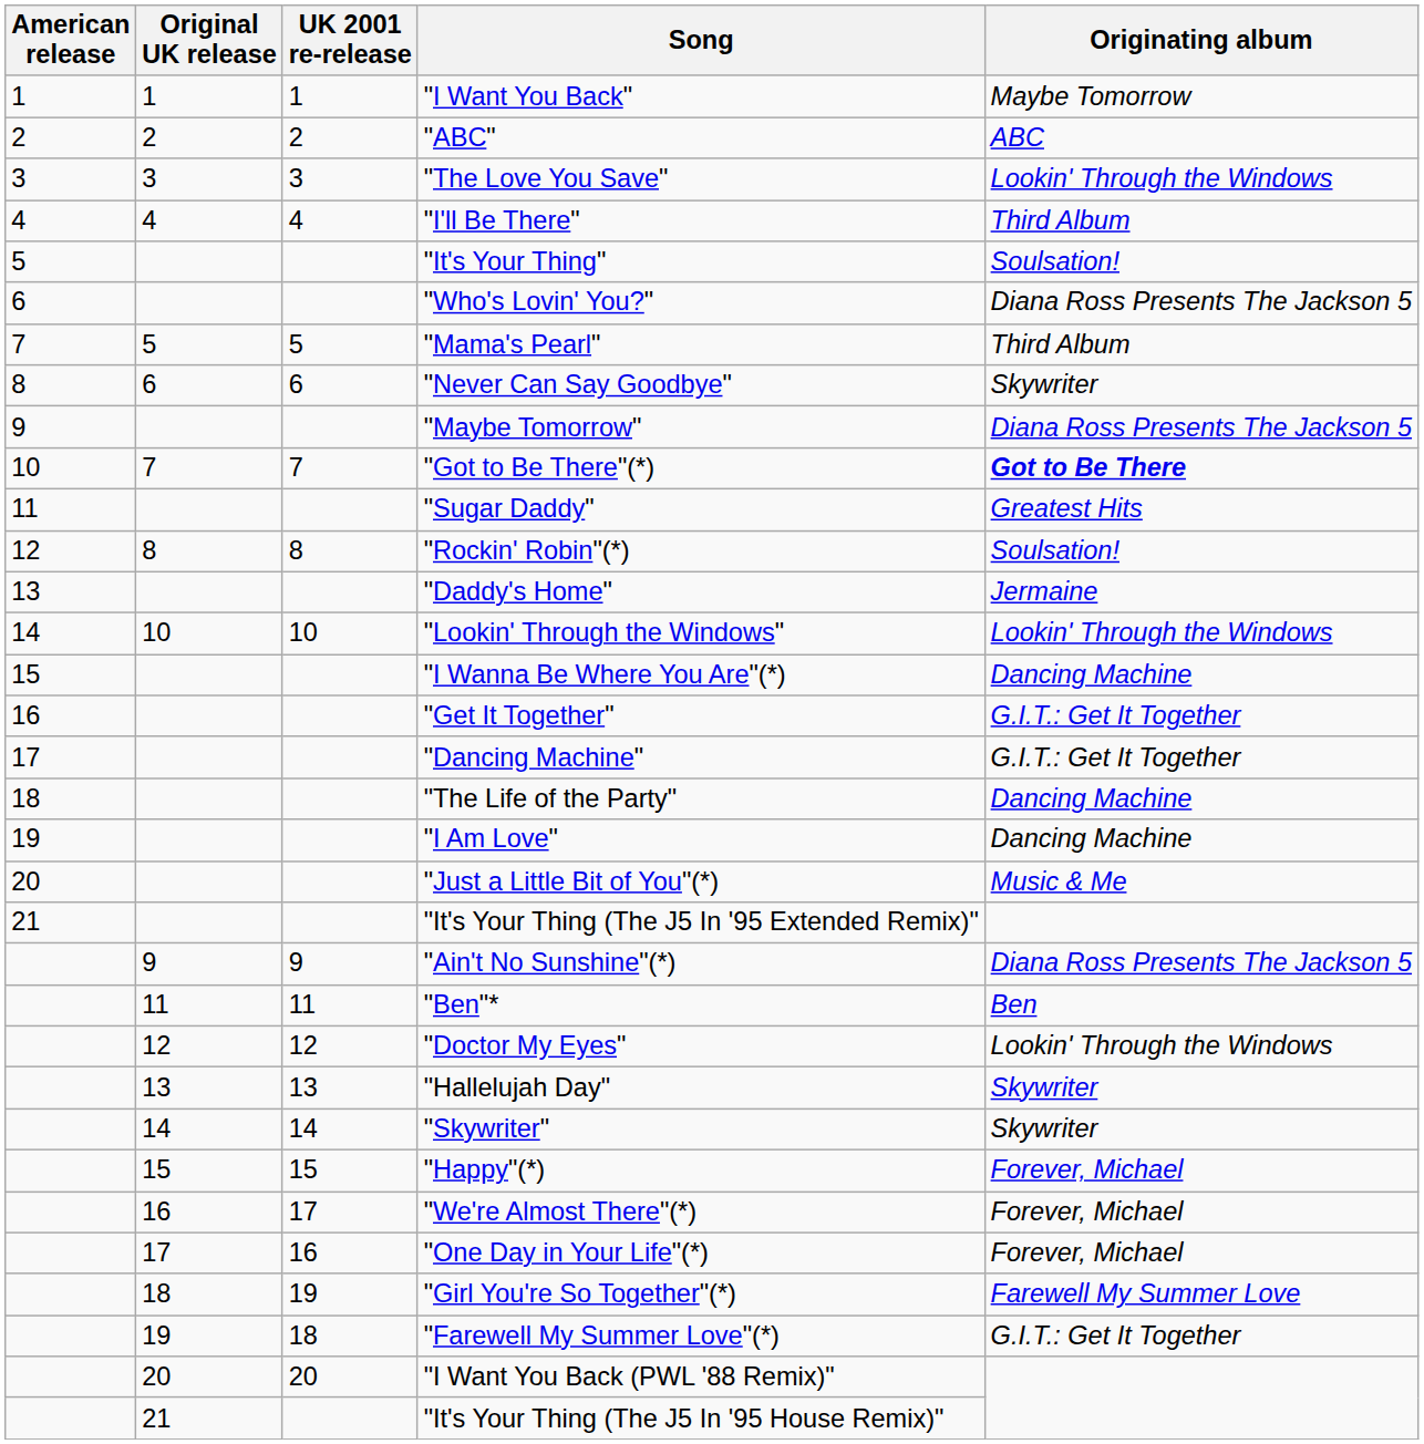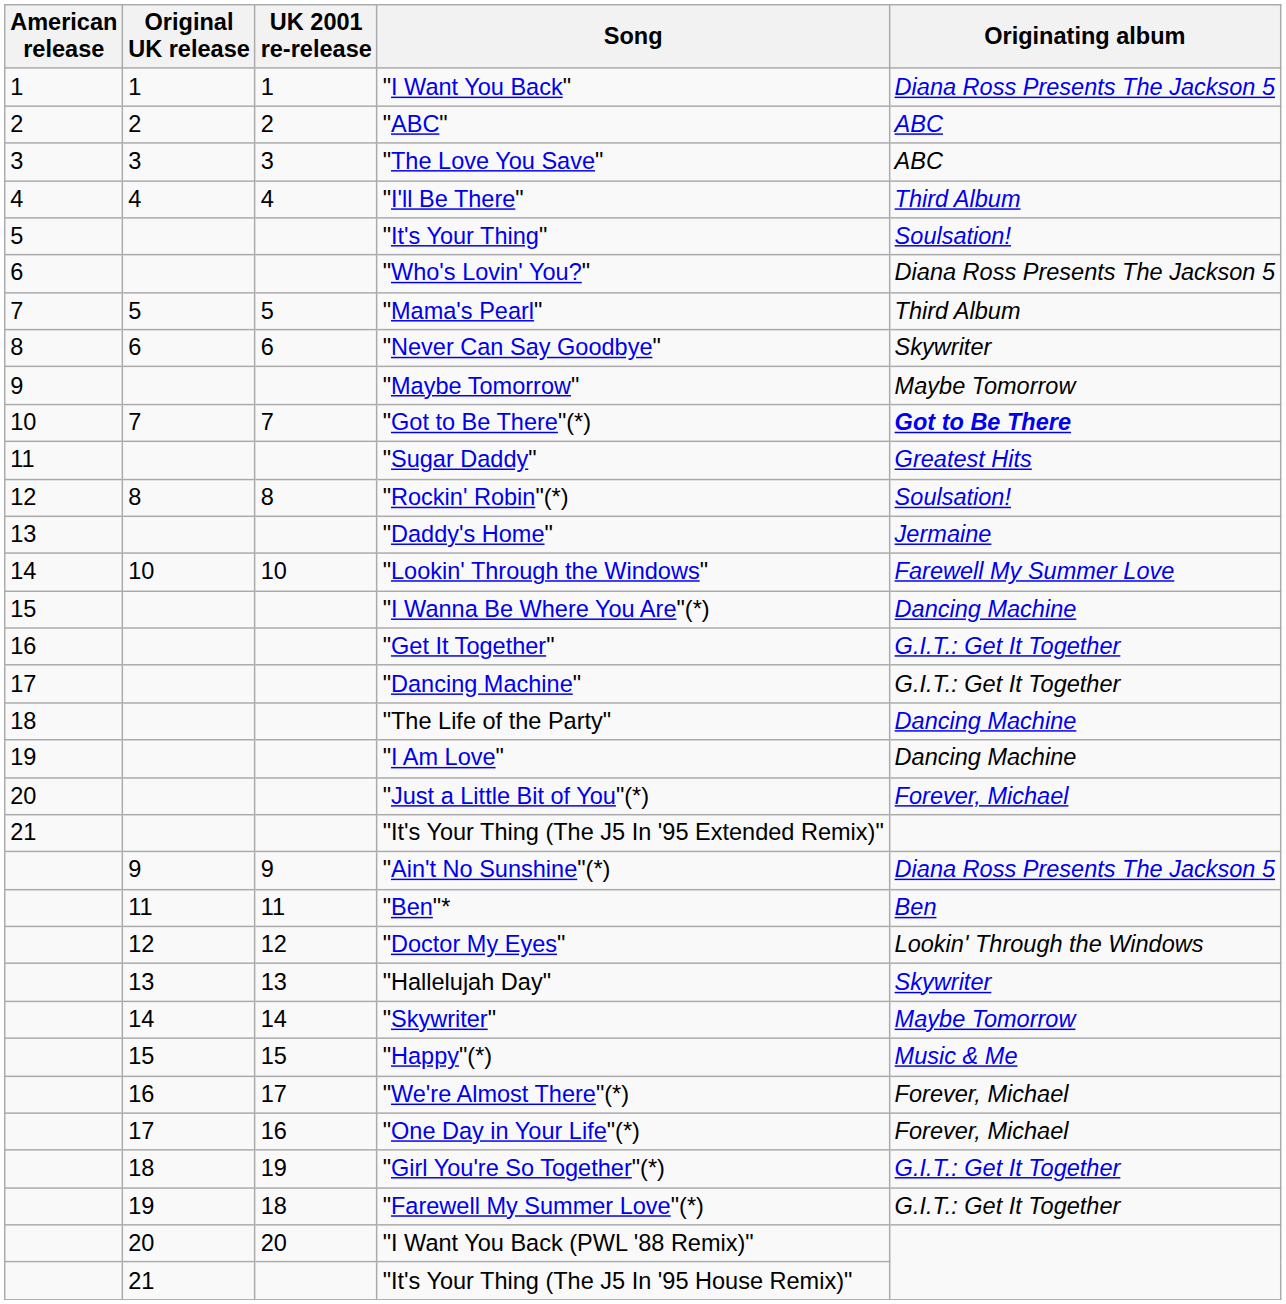 <table class="wikitable sortable">
 <tr>
 <th>American<br>release<br></th>
 <th>Original<br>UK release<br></th>
 <th>UK 2001<br>re-release<br></th>
 <th>Song</th>
 <th>Originating album</th>
 </tr>
 <tr>
 <td>1</td>
 <td>1</td>
 <td>1</td>
 <td>"<a href='#'>I Want You Back</a>"</td>
-<td><em>Maybe Tomorrow</em></td>
+<td><em><a href='#'>Diana Ross Presents The Jackson 5</a></em></td>
 </tr>
 <tr>
 <td>2</td>
 <td>2</td>
 <td>2</td>
 <td>"<a href='#'>ABC</a>"</td>
 <td><em><a href='#'>ABC</a></em></td>
 </tr>
 <tr>
 <td>3</td>
 <td>3</td>
 <td>3</td>
 <td>"<a href='#'>The Love You Save</a>"</td>
-<td><em><a href='#'>Lookin' Through the Windows</a></em></td>
+<td><em>ABC</em></td>
 </tr>
 <tr>
 <td>4</td>
 <td>4</td>
 <td>4</td>
 <td>"<a href='#'>I'll Be There</a>"</td>
 <td><em><a href='#'>Third Album</a></em></td>
 </tr>
 <tr>
 <td>5</td>
 <td></td>
 <td></td>
 <td>"<a href='#'>It's Your Thing</a>"</td>
 <td><em><a href='#'>Soulsation!</a></em></td>
 </tr>
 <tr>
 <td>6</td>
 <td></td>
 <td></td>
 <td>"<a href='#'>Who's Lovin' You?</a>"</td>
 <td><em>Diana Ross Presents The Jackson 5</em></td>
 </tr>
 <tr>
 <td>7</td>
 <td>5</td>
 <td>5</td>
 <td>"<a href='#'>Mama's Pearl</a>"</td>
 <td><em>Third Album</em></td>
 </tr>
 <tr>
 <td>8</td>
 <td>6</td>
 <td>6</td>
 <td>"<a href='#'>Never Can Say Goodbye</a>"</td>
 <td><em>Skywriter</em></td>
 </tr>
 <tr>
 <td>9</td>
 <td></td>
 <td></td>
 <td>"<a href='#'>Maybe Tomorrow</a>"</td>
-<td><em><a href='#'>Diana Ross Presents The Jackson 5</a></em></td>
+<td><em>Maybe Tomorrow</em></td>
 </tr>
 <tr>
 <td>10</td>
 <td>7</td>
 <td>7</td>
 <td>"<a href='#'>Got to Be There</a>"(*)</td>
 <td><strong><em><a href='#'>Got to Be There</a></em></strong></td>
 </tr>
 <tr>
 <td>11</td>
 <td></td>
 <td></td>
 <td>"<a href='#'>Sugar Daddy</a>"</td>
 <td><em><a href='#'>Greatest Hits</a></em></td>
 </tr>
 <tr>
 <td>12</td>
 <td>8</td>
 <td>8</td>
 <td>"<a href='#'>Rockin' Robin</a>"(*)</td>
 <td><em><a href='#'>Soulsation!</a></em></td>
 </tr>
 <tr>
 <td>13</td>
 <td></td>
 <td></td>
 <td>"<a href='#'>Daddy's Home</a>"</td>
 <td><em><a href='#'>Jermaine</a></em></td>
 </tr>
 <tr>
 <td>14</td>
 <td>10</td>
 <td>10</td>
 <td>"<a href='#'>Lookin' Through the Windows</a>"</td>
-<td><em><a href='#'>Lookin' Through the Windows</a></em></td>
+<td><em><a href='#'>Farewell My Summer Love</a></em></td>
 </tr>
 <tr>
 <td>15</td>
 <td></td>
 <td></td>
 <td>"<a href='#'>I Wanna Be Where You Are</a>"(*)</td>
 <td><em><a href='#'>Dancing Machine</a></em></td>
 </tr>
 <tr>
 <td>16</td>
 <td></td>
 <td></td>
 <td>"<a href='#'>Get It Together</a>"</td>
 <td><em><a href='#'>G.I.T.: Get It Together</a></em></td>
 </tr>
 <tr>
 <td>17</td>
 <td></td>
 <td></td>
 <td>"<a href='#'>Dancing Machine</a>"</td>
 <td><em>G.I.T.: Get It Together</em></td>
 </tr>
 <tr>
 <td>18</td>
 <td></td>
 <td></td>
 <td>"The Life of the Party"</td>
 <td><em><a href='#'>Dancing Machine</a></em></td>
 </tr>
 <tr>
 <td>19</td>
 <td></td>
 <td></td>
 <td>"<a href='#'>I Am Love</a>"</td>
 <td><em>Dancing Machine</em></td>
 </tr>
 <tr>
 <td>20</td>
 <td></td>
 <td></td>
 <td>"<a href='#'>Just a Little Bit of You</a>"(*)</td>
-<td><em><a href='#'>Music & Me</a></em></td>
+<td><em><a href='#'>Forever, Michael</a></em></td>
 </tr>
 <tr>
 <td>21</td>
 <td></td>
 <td></td>
 <td>"It's Your Thing (The J5 In '95 Extended Remix)"</td>
 </tr>
 <tr>
 <td></td>
 <td>9</td>
 <td>9</td>
 <td>"<a href='#'>Ain't No Sunshine</a>"(*)</td>
 <td><em><a href='#'>Diana Ross Presents The Jackson 5</a></em></td>
 </tr>
 <tr>
 <td></td>
 <td>11</td>
 <td>11</td>
 <td>"<a href='#'>Ben</a>"*</td>
 <td><em><a href='#'>Ben</a></em></td>
 </tr>
 <tr>
 <td></td>
 <td>12</td>
 <td>12</td>
 <td>"<a href='#'>Doctor My Eyes</a>"</td>
 <td><em>Lookin' Through the Windows</em></td>
 </tr>
 <tr>
 <td></td>
 <td>13</td>
 <td>13</td>
 <td>"Hallelujah Day"</td>
 <td><em><a href='#'>Skywriter</a></em></td>
 </tr>
 <tr>
 <td></td>
 <td>14</td>
 <td>14</td>
 <td>"<a href='#'>Skywriter</a>"</td>
-<td><em>Skywriter</em></td>
+<td><em><a href='#'>Maybe Tomorrow</a></em></td>
 </tr>
 <tr>
 <td></td>
 <td>15</td>
 <td>15</td>
 <td>"<a href='#'>Happy</a>"(*)</td>
-<td><em><a href='#'>Forever, Michael</a></em></td>
+<td><em><a href='#'>Music & Me</a></em></td>
 </tr>
 <tr>
 <td></td>
 <td>16</td>
 <td>17</td>
 <td>"<a href='#'>We're Almost There</a>"(*)</td>
 <td><em>Forever, Michael</em></td>
 </tr>
 <tr>
 <td></td>
 <td>17</td>
 <td>16</td>
 <td>"<a href='#'>One Day in Your Life</a>"(*)</td>
 <td><em>Forever, Michael</em></td>
 </tr>
 <tr>
 <td></td>
 <td>18</td>
 <td>19</td>
 <td>"<a href='#'>Girl You're So Together</a>"(*)</td>
-<td><em><a href='#'>Farewell My Summer Love</a></em></td>
+<td><em><a href='#'>G.I.T.: Get It Together</a></em></td>
 </tr>
 <tr>
 <td></td>
 <td>19</td>
 <td>18</td>
 <td>"<a href='#'>Farewell My Summer Love</a>"(*)</td>
 <td><em>G.I.T.: Get It Together</em></td>
 </tr>
 <tr>
 <td></td>
 <td>20</td>
 <td>20</td>
 <td>"I Want You Back (PWL '88 Remix)"</td>
 </tr>
 <tr>
 <td></td>
 <td>21</td>
 <td></td>
 <td>"It's Your Thing (The J5 In '95 House Remix)"</td>
 </tr>
 </table>
